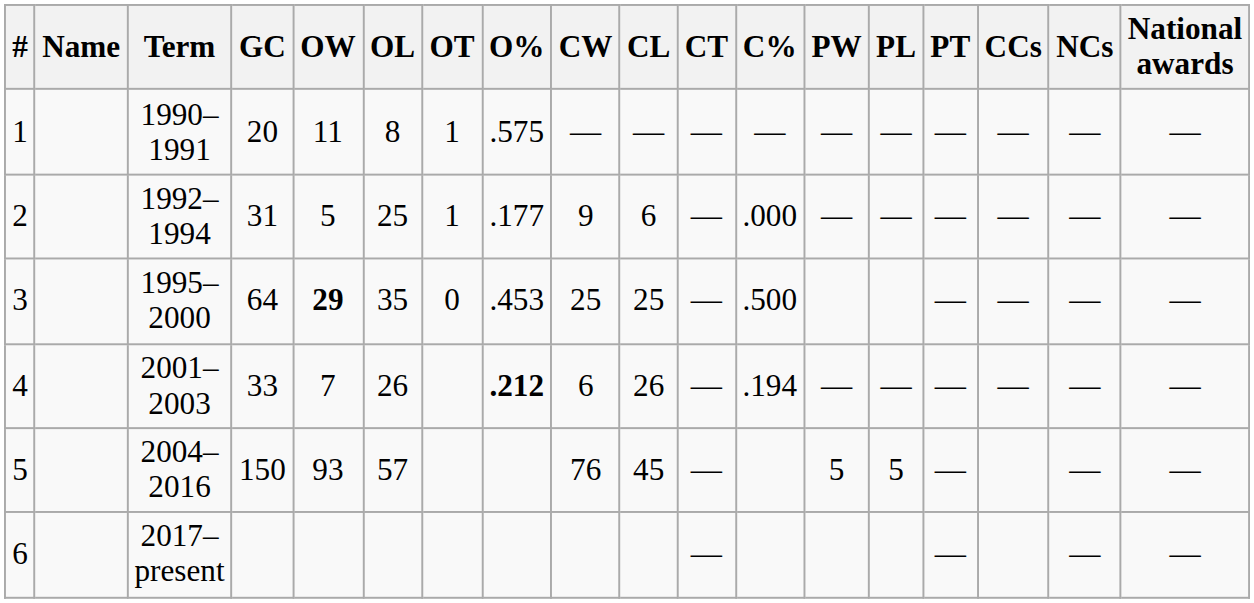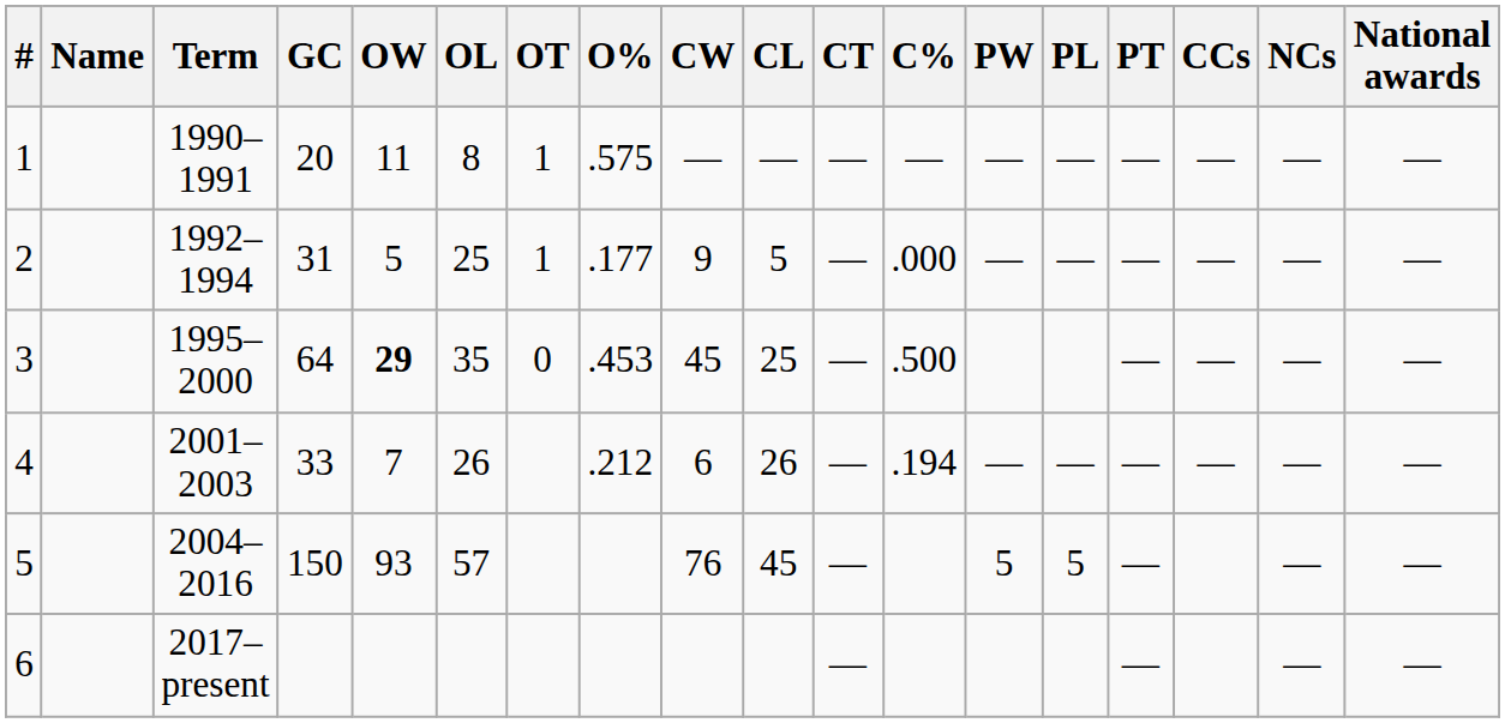 <table class="wikitable sortable">
 <tr>
 <th>#</th>
 <th>Name</th>
 <th>Term</th>
 <th>GC</th>
 <th>OW</th>
 <th>OL</th>
 <th>OT</th>
 <th>O%</th>
 <th>CW</th>
 <th>CL</th>
 <th>CT</th>
 <th>C%</th>
 <th>PW</th>
 <th>PL</th>
 <th>PT</th>
 <th>CCs</th>
 <th>NCs</th>
 <th class="unsortable">National awards</th>
 </tr>
 <tr>
 <td align="center">1</td>
 <td align="center"></td>
 <td align="center">1990–1991</td>
 <td align="center">20</td>
 <td align="center">11</td>
 <td align="center">8</td>
 <td align="center">1</td>
 <td align="center">.575</td>
 <td align="center">—</td>
 <td align="center">—</td>
 <td align="center">—</td>
 <td align="center">—</td>
 <td align="center">—</td>
 <td align="center">—</td>
 <td align="center">—</td>
 <td align="center">—</td>
 <td align="center">—</td>
 <td align="center">—</td>
 </tr>
 <tr>
 <td align="center">2</td>
 <td align="center"></td>
 <td align="center">1992–1994</td>
 <td align="center">31</td>
 <td align="center">5</td>
 <td align="center">25</td>
 <td align="center">1</td>
 <td align="center">.177</td>
 <td align="center">9</td>
-<td align="center">6</td>
+<td align="center">5</td>
 <td align="center">—</td>
 <td align="center">.000</td>
 <td align="center">—</td>
 <td align="center">—</td>
 <td align="center">—</td>
 <td align="center">—</td>
 <td align="center">—</td>
 <td align="center">—</td>
 </tr>
 <tr>
 <td align="center">3</td>
 <td align="center"></td>
 <td align="center">1995–2000</td>
 <td align="center">64</td>
 <td align="center"><strong>29</strong></td>
 <td align="center">35</td>
 <td align="center">0</td>
 <td align="center">.453</td>
-<td align="center">25</td>
+<td align="center">45</td>
 <td align="center">25</td>
 <td align="center">—</td>
 <td align="center">.500</td>
 <td align="center"></td>
 <td align="center"></td>
 <td align="center">—</td>
 <td align="center">—</td>
 <td align="center">—</td>
 <td align="center">—</td>
 </tr>
 <tr>
 <td align="center">4</td>
 <td align="center"></td>
 <td align="center">2001–2003</td>
 <td align="center">33</td>
 <td align="center">7</td>
 <td align="center">26</td>
 <td align="center"></td>
-<td align="center"><strong>.212</strong></td>
+<td align="center">.212</td>
 <td align="center">6</td>
 <td align="center">26</td>
 <td align="center">—</td>
 <td align="center">.194</td>
 <td align="center">—</td>
 <td align="center">—</td>
 <td align="center">—</td>
 <td align="center">—</td>
 <td align="center">—</td>
 <td align="center">—</td>
 </tr>
 <tr>
 <td align="center">5</td>
 <td align="center"></td>
 <td align="center">2004–2016</td>
 <td align="center">150</td>
 <td align="center">93</td>
 <td align="center">57</td>
 <td align="center"></td>
 <td align="center"></td>
 <td align="center">76</td>
 <td align="center">45</td>
 <td align="center">—</td>
 <td align="center"></td>
 <td align="center">5</td>
 <td align="center">5</td>
 <td align="center">—</td>
 <td align="center"></td>
 <td align="center">—</td>
 <td align="center">—</td>
 </tr>
 <tr>
 <td align="center">6</td>
 <td align="center"></td>
 <td align="center">2017–present</td>
 <td align="center"></td>
 <td align="center"></td>
 <td align="center"></td>
 <td align="center"></td>
 <td align="center"></td>
 <td align="center"></td>
 <td align="center"></td>
 <td align="center">—</td>
 <td align="center"></td>
 <td align="center"></td>
 <td align="center"></td>
 <td align="center">—</td>
 <td align="center"></td>
 <td align="center">—</td>
 <td align="center">—</td>
 </tr>
 </table>
